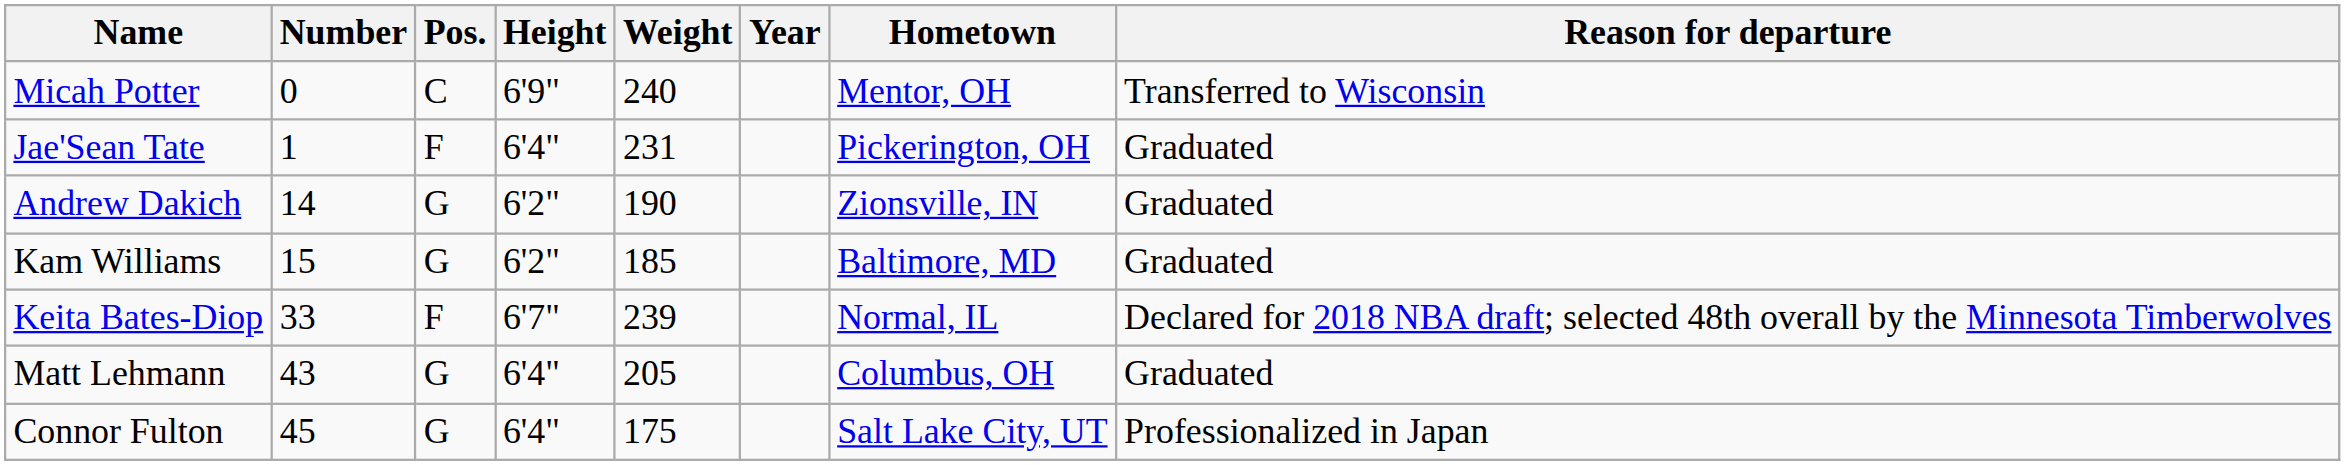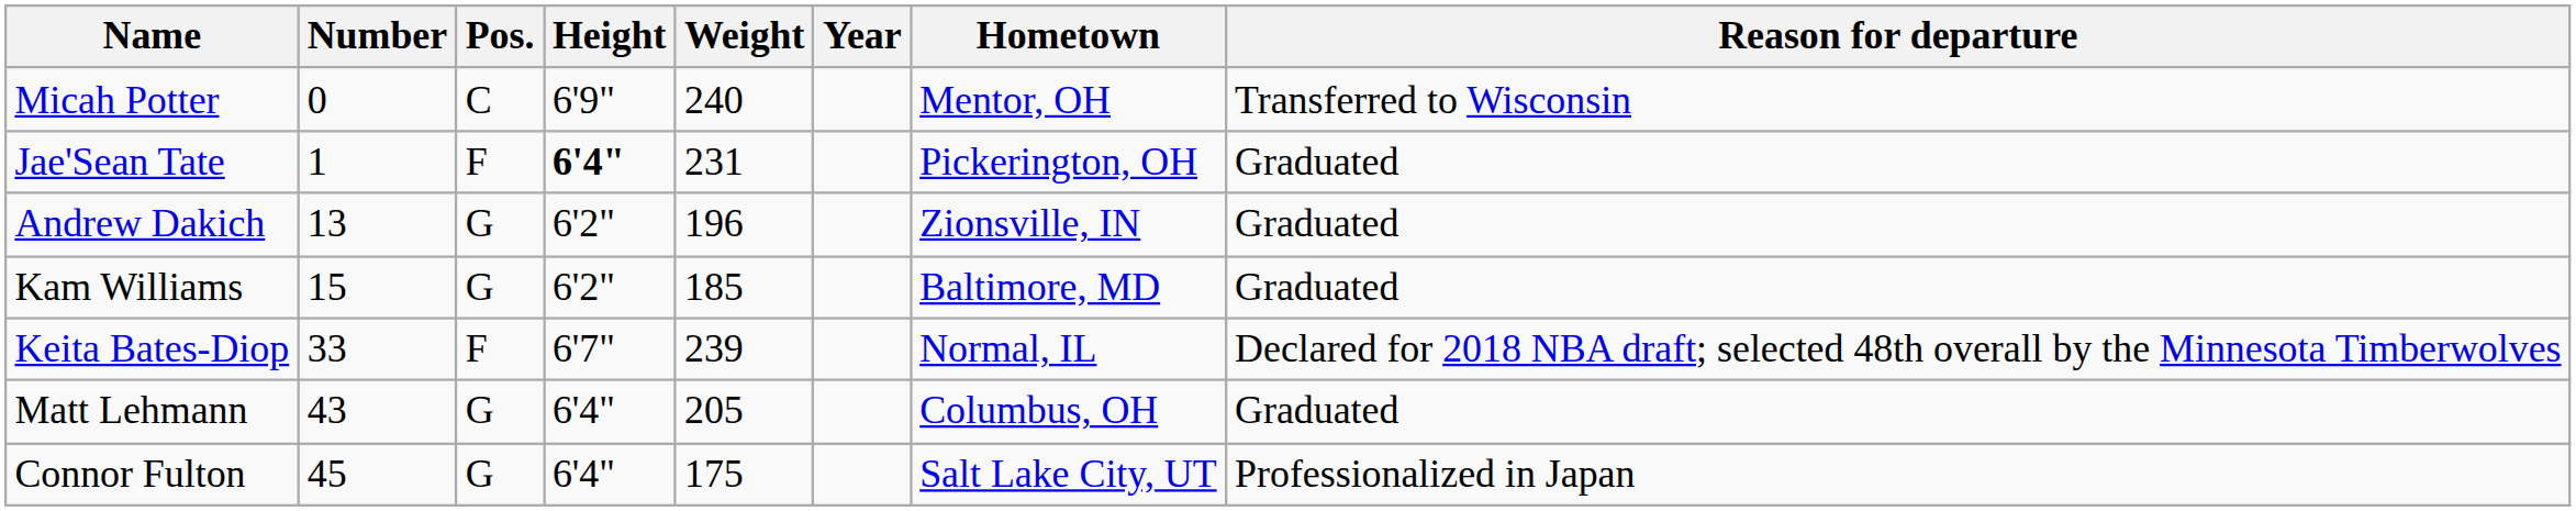 <table class="wikitable sortable" border="1">
 <tr>
 <th>Name</th>
 <th>Number</th>
 <th>Pos.</th>
 <th>Height</th>
 <th>Weight</th>
 <th>Year</th>
 <th>Hometown</th>
 <th class="unsortable">Reason for departure</th>
 </tr>
 <tr>
 <td><a href='#'>Micah Potter</a></td>
 <td>0</td>
 <td>C</td>
 <td>6'9"</td>
 <td>240</td>
 <td></td>
 <td><a href='#'>Mentor, OH</a></td>
 <td>Transferred to <a href='#'>Wisconsin</a></td>
 </tr>
 <tr>
 <td><a href='#'>Jae'Sean Tate</a></td>
 <td>1</td>
 <td>F</td>
-<td>6'4"</td>
+<td><strong>6'4"</strong></td>
 <td>231</td>
 <td></td>
 <td><a href='#'>Pickerington, OH</a></td>
 <td>Graduated</td>
 </tr>
 <tr>
 <td><a href='#'>Andrew Dakich</a></td>
-<td>14</td>
+<td>13</td>
 <td>G</td>
 <td>6'2"</td>
-<td>190</td>
+<td>196</td>
 <td></td>
 <td><a href='#'>Zionsville, IN</a></td>
 <td>Graduated</td>
 </tr>
 <tr>
 <td>Kam Williams</td>
 <td>15</td>
 <td>G</td>
 <td>6'2"</td>
 <td>185</td>
 <td></td>
 <td><a href='#'>Baltimore, MD</a></td>
 <td>Graduated</td>
 </tr>
 <tr>
 <td><a href='#'>Keita Bates-Diop</a></td>
 <td>33</td>
 <td>F</td>
 <td>6'7"</td>
 <td>239</td>
 <td></td>
 <td><a href='#'>Normal, IL</a></td>
 <td>Declared for <a href='#'>2018 NBA draft</a>; selected 48th overall by the <a href='#'>Minnesota Timberwolves</a></td>
 </tr>
 <tr>
 <td>Matt Lehmann</td>
 <td>43</td>
 <td>G</td>
 <td>6'4"</td>
 <td>205</td>
 <td></td>
 <td><a href='#'>Columbus, OH</a></td>
 <td>Graduated</td>
 </tr>
 <tr>
 <td>Connor Fulton</td>
 <td>45</td>
 <td>G</td>
 <td>6'4"</td>
 <td>175</td>
 <td></td>
 <td><a href='#'>Salt Lake City, UT</a></td>
 <td>Professionalized in Japan</td>
 </tr>
 </table>
